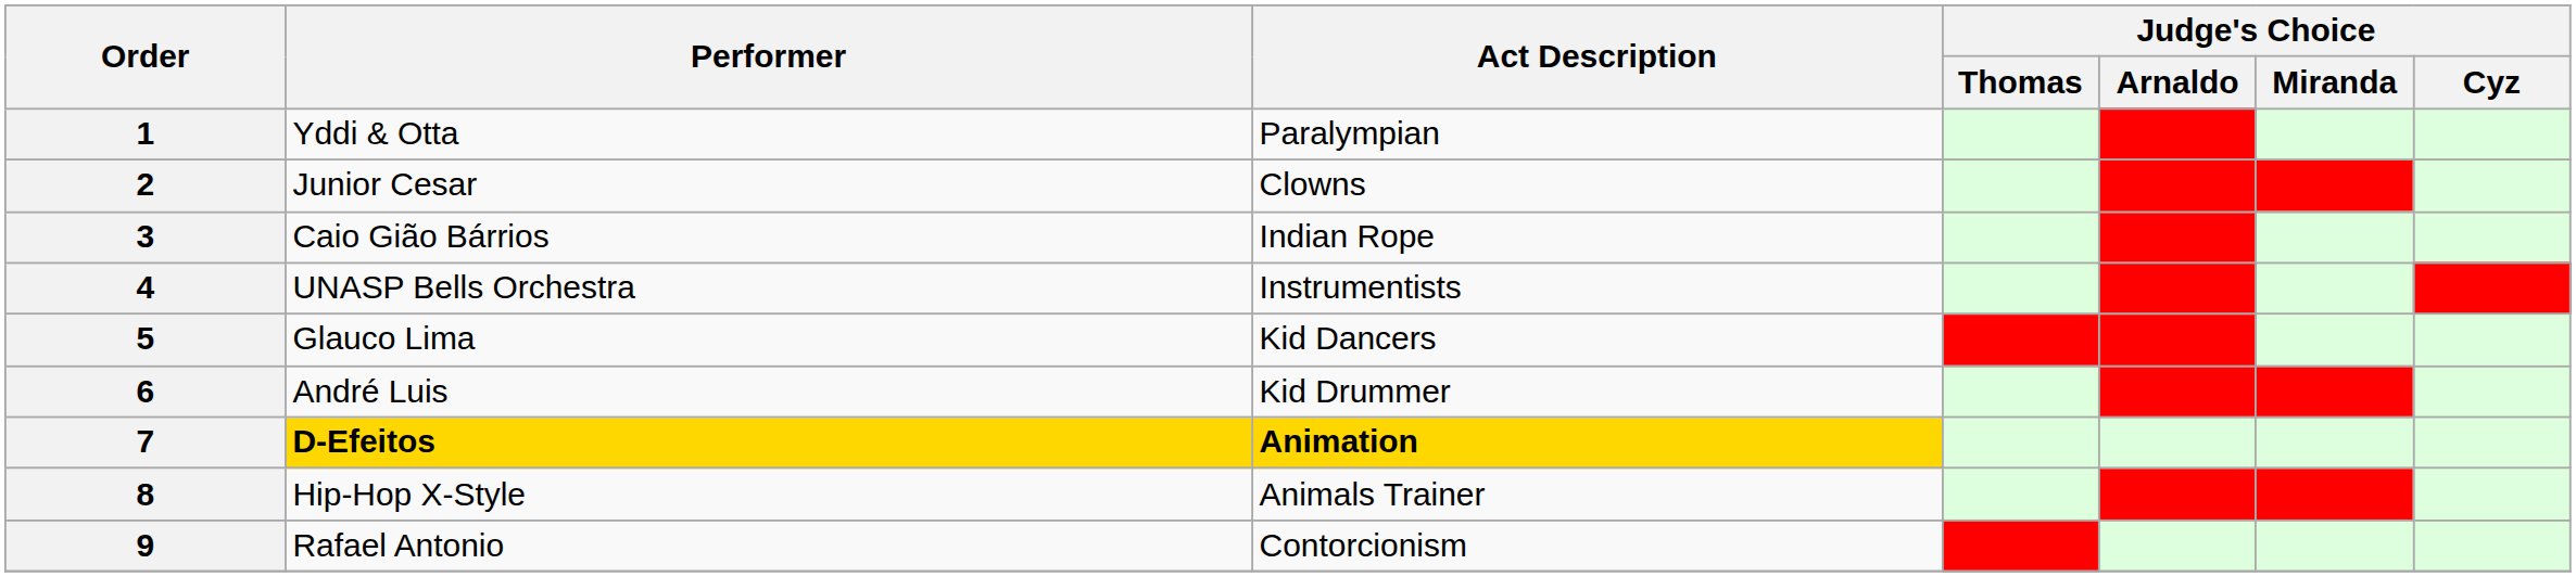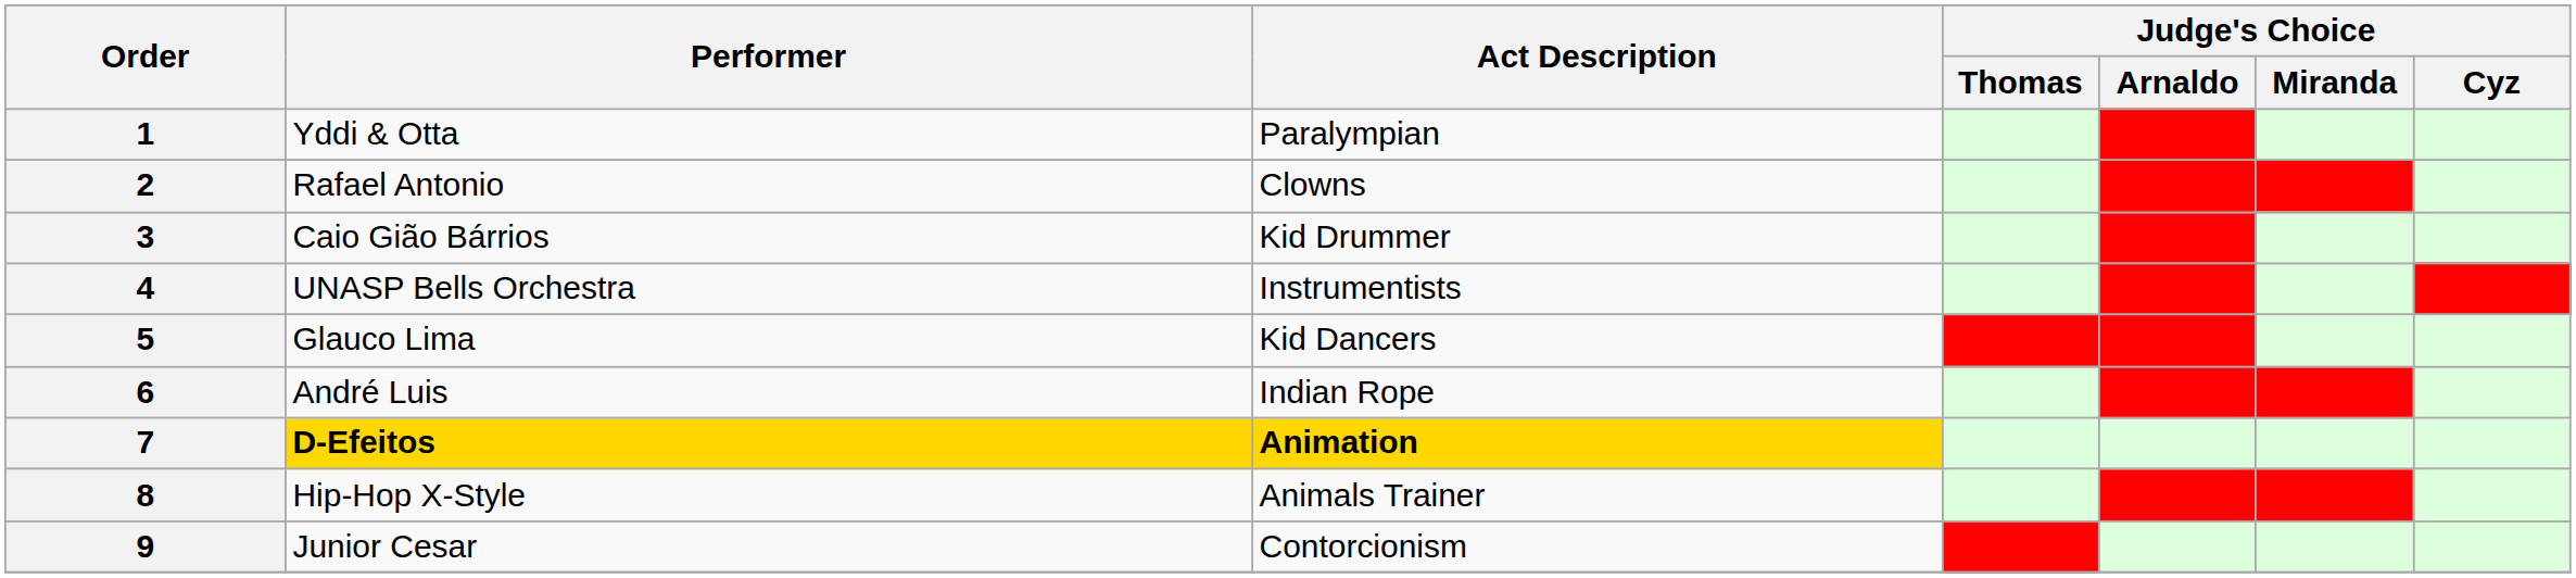 <table class="wikitable" width="100%">
 <tr>
 <th rowspan=2>Order</th>
 <th rowspan=2>Performer</th>
 <th rowspan=2>Act Description</th>
 <th colspan=4>Judge's Choice</th>
 </tr>
 <tr>
 <th width="70">Thomas</th>
 <th width="70">Arnaldo</th>
 <th width="70">Miranda</th>
 <th width="70">Cyz</th>
 </tr>
 <tr>
 <th>1</th>
 <td>Yddi & Otta</td>
 <td>Paralympian</td>
 <td bgcolor="DDFFDD"></td>
 <td bgcolor="FF0000"></td>
 <td bgcolor="DDFFDD"></td>
 <td bgcolor="DDFFDD"></td>
 </tr>
 <tr>
 <th>2</th>
-<td>Junior Cesar</td>
+<td>Rafael Antonio</td>
 <td>Clowns</td>
 <td bgcolor="DDFFDD"></td>
 <td bgcolor="FF0000"></td>
 <td bgcolor="FF0000"></td>
 <td bgcolor="DDFFDD"></td>
 </tr>
 <tr>
 <th>3</th>
 <td>Caio Gião Bárrios</td>
-<td>Indian Rope</td>
+<td>Kid Drummer</td>
 <td bgcolor="DDFFDD"></td>
 <td bgcolor="FF0000"></td>
 <td bgcolor="DDFFDD"></td>
 <td bgcolor="DDFFDD"></td>
 </tr>
 <tr>
 <th>4</th>
 <td>UNASP Bells Orchestra</td>
 <td>Instrumentists</td>
 <td bgcolor="DDFFDD"></td>
 <td bgcolor="FF0000"></td>
 <td bgcolor="DDFFDD"></td>
 <td bgcolor="FF0000"></td>
 </tr>
 <tr>
 <th>5</th>
 <td>Glauco Lima</td>
 <td>Kid Dancers</td>
 <td bgcolor="FF0000"></td>
 <td bgcolor="FF0000"></td>
 <td bgcolor="DDFFDD"></td>
 <td bgcolor="DDFFDD"></td>
 </tr>
 <tr>
 <th>6</th>
 <td>André Luis</td>
-<td>Kid Drummer</td>
+<td>Indian Rope</td>
 <td bgcolor="DDFFDD"></td>
 <td bgcolor="FF0000"></td>
 <td bgcolor="FF0000"></td>
 <td bgcolor="DDFFDD"></td>
 </tr>
 <tr>
 <th>7</th>
 <td bgcolor="FFD700"><strong>D-Efeitos</strong></td>
 <td bgcolor="FFD700"><strong>Animation</strong></td>
 <td bgcolor="DDFFDD"></td>
 <td bgcolor="DDFFDD"></td>
 <td bgcolor="DDFFDD"></td>
 <td bgcolor="DDFFDD"></td>
 </tr>
 <tr>
 <th>8</th>
 <td>Hip-Hop X-Style</td>
 <td>Animals Trainer</td>
 <td bgcolor="DDFFDD"></td>
 <td bgcolor="FF0000"></td>
 <td bgcolor="FF0000"></td>
 <td bgcolor="DDFFDD"></td>
 </tr>
 <tr>
 <th>9</th>
-<td>Rafael Antonio</td>
+<td>Junior Cesar</td>
 <td>Contorcionism</td>
 <td bgcolor="FF0000"></td>
 <td bgcolor="DDFFDD"></td>
 <td bgcolor="DDFFDD"></td>
 <td bgcolor="DDFFDD"></td>
 </tr>
 <tr>
 </tr>
 </table>
